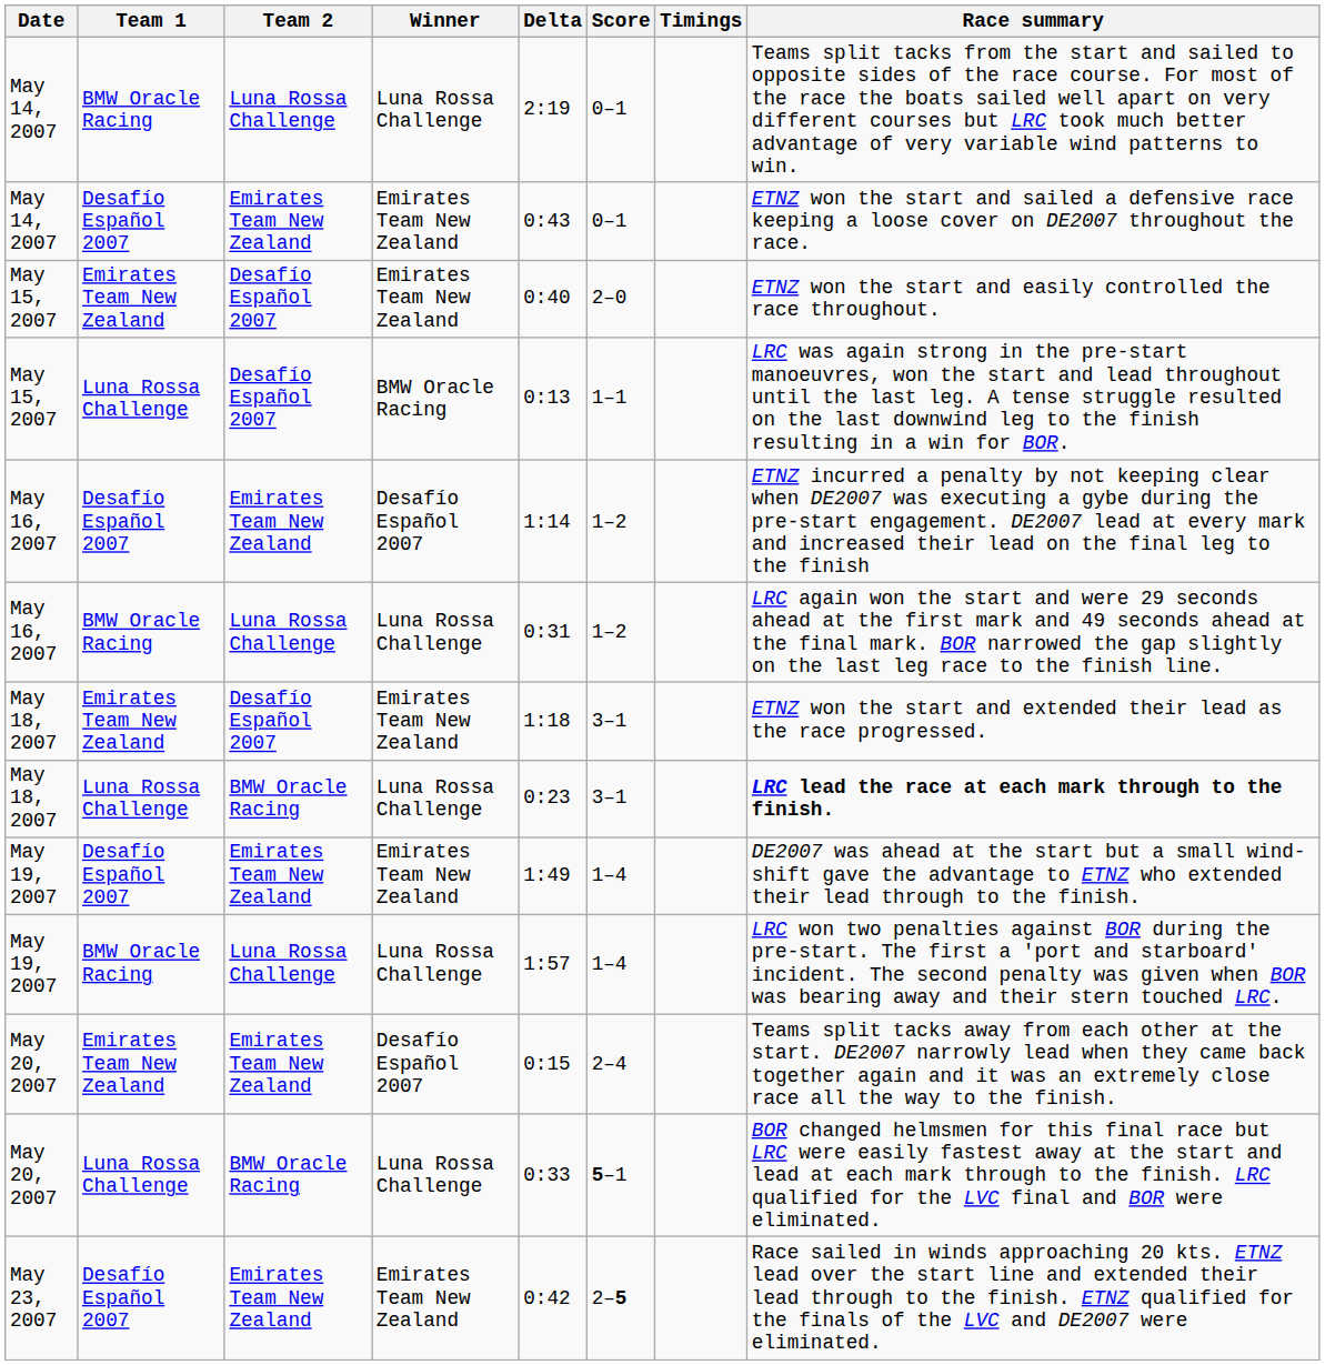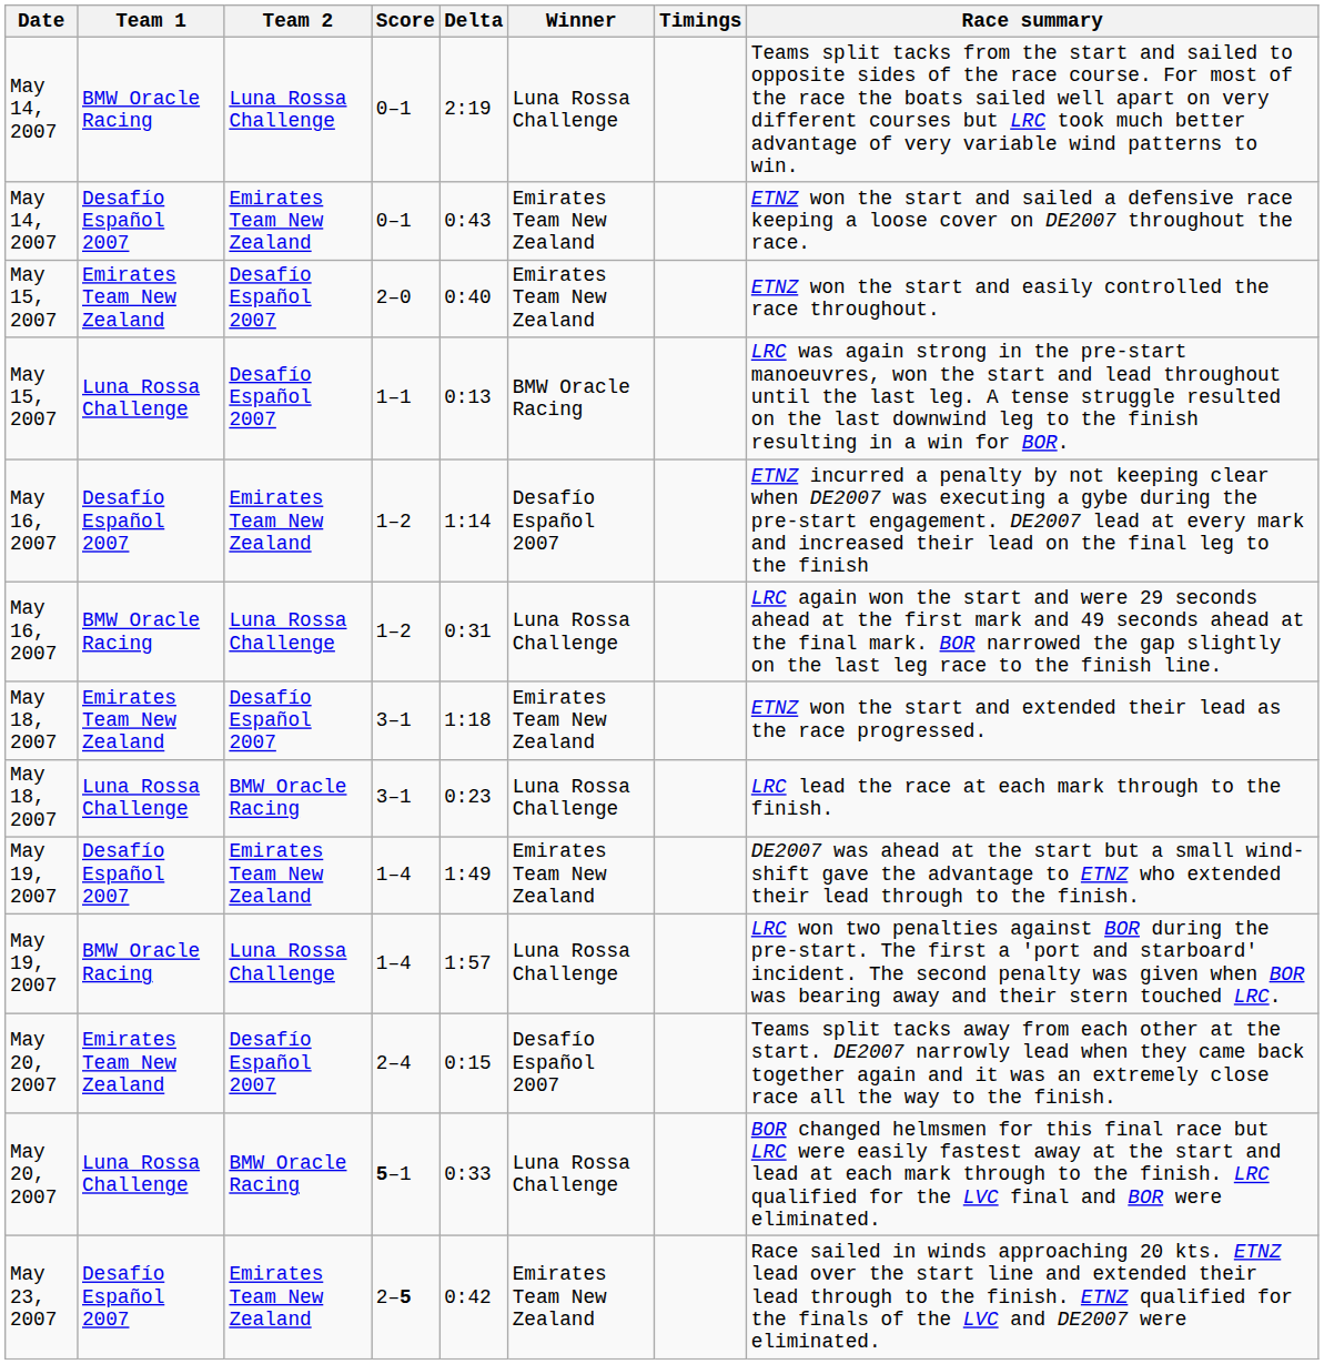 <table class="wikitable">
 <tr>
 <th>Date</th>
 <th>Team 1 </th>
 <th>Team 2 </th>
+<th>Score</th>
+<th>Delta</th>
 <th>Winner</th>
-<th>Delta</th>
-<th>Score</th>
 <th>Timings</th>
 <th>Race summary</th>
 </tr>
 <tr>
 <td>May 14, 2007</td>
 <td><a href='#'>BMW Oracle Racing</a></td>
 <td><a href='#'>Luna Rossa Challenge</a></td>
+<td>0–1</td>
+<td>2:19</td>
 <td>Luna Rossa Challenge</td>
-<td>2:19</td>
-<td>0–1</td>
 <td></td>
 <td>Teams split tacks from the start and sailed to opposite sides of the race course.  For most of the race the boats sailed well apart on very different courses but <em><a href='#'>LRC</a></em> took much better advantage of very variable wind patterns to win.</td>
 </tr>
 <tr>
 <td>May 14, 2007</td>
 <td><a href='#'>Desafío Español 2007</a></td>
 <td><a href='#'>Emirates Team New Zealand</a></td>
+<td>0–1</td>
+<td>0:43</td>
 <td>Emirates Team New Zealand</td>
-<td>0:43</td>
-<td>0–1</td>
 <td></td>
 <td><em><a href='#'>ETNZ</a></em> won the start and sailed a defensive race keeping a loose cover on <em>DE2007</em> throughout the race.</td>
 </tr>
 <tr>
 <td>May 15, 2007</td>
 <td><a href='#'>Emirates Team New Zealand</a></td>
 <td><a href='#'>Desafío Español 2007</a></td>
+<td>2–0</td>
+<td>0:40</td>
 <td>Emirates Team New Zealand</td>
-<td>0:40</td>
-<td>2–0</td>
 <td></td>
 <td><em><a href='#'>ETNZ</a></em> won the start and easily controlled the race throughout.</td>
 </tr>
 <tr>
 <td>May 15, 2007</td>
 <td><a href='#'>Luna Rossa Challenge</a></td>
 <td><a href='#'>Desafío Español 2007</a></td>
+<td>1–1</td>
+<td>0:13</td>
 <td>BMW Oracle Racing</td>
-<td>0:13</td>
-<td>1–1</td>
 <td></td>
 <td><em><a href='#'>LRC</a></em> was again strong in the pre-start manoeuvres, won the start and lead throughout until the last leg. A tense struggle resulted on the last downwind leg to the finish resulting in a win for <em><a href='#'>BOR</a></em>.</td>
 </tr>
 <tr>
 <td>May 16, 2007</td>
 <td><a href='#'>Desafío Español 2007</a></td>
 <td><a href='#'>Emirates Team New Zealand</a></td>
+<td>1–2</td>
+<td>1:14</td>
 <td>Desafío Español 2007</td>
-<td>1:14</td>
-<td>1–2</td>
 <td></td>
 <td><em><a href='#'>ETNZ</a></em> incurred a penalty by not keeping clear when <em>DE2007</em> was executing a gybe during the pre-start engagement.  <em>DE2007</em> lead at every mark and increased their lead on the final leg to the finish</td>
 </tr>
 <tr>
 <td>May 16, 2007</td>
 <td><a href='#'>BMW Oracle Racing</a></td>
 <td><a href='#'>Luna Rossa Challenge</a></td>
+<td>1–2</td>
+<td>0:31</td>
 <td>Luna Rossa Challenge</td>
-<td>0:31</td>
-<td>1–2</td>
 <td></td>
 <td><em><a href='#'>LRC</a></em> again won the start and were 29 seconds ahead at the first mark and 49 seconds ahead at the final mark. <em><a href='#'>BOR</a></em> narrowed the gap slightly on the last leg race to the finish line.</td>
 </tr>
 <tr>
 <td>May 18, 2007</td>
 <td><a href='#'>Emirates Team New Zealand</a></td>
 <td><a href='#'>Desafío Español 2007</a></td>
+<td>3–1</td>
+<td>1:18</td>
 <td>Emirates Team New Zealand</td>
-<td>1:18</td>
-<td>3–1</td>
 <td></td>
 <td><em><a href='#'>ETNZ</a></em> won the start and extended their lead as the race progressed.</td>
 </tr>
 <tr>
 <td>May 18, 2007</td>
 <td><a href='#'>Luna Rossa Challenge</a></td>
 <td><a href='#'>BMW Oracle Racing</a></td>
+<td>3–1</td>
+<td>0:23</td>
 <td>Luna Rossa Challenge</td>
-<td>0:23</td>
-<td>3–1</td>
 <td></td>
-<td><strong><em><a href='#'>LRC</a></em> lead the race at each mark through to the finish.</strong></td>
+<td><em><a href='#'>LRC</a></em> lead the race at each mark through to the finish.</td>
 </tr>
 <tr>
 <td>May 19, 2007</td>
 <td><a href='#'>Desafío Español 2007</a></td>
 <td><a href='#'>Emirates Team New Zealand</a></td>
+<td>1–4</td>
+<td>1:49</td>
 <td>Emirates Team New Zealand</td>
-<td>1:49</td>
-<td>1–4</td>
 <td></td>
 <td><em>DE2007</em> was ahead at the start but a small wind-shift gave the advantage to <em><a href='#'>ETNZ</a></em> who extended their lead through to the finish.</td>
 </tr>
 <tr>
 <td>May 19, 2007</td>
 <td><a href='#'>BMW Oracle Racing</a></td>
 <td><a href='#'>Luna Rossa Challenge</a></td>
+<td>1–4</td>
+<td>1:57</td>
 <td>Luna Rossa Challenge</td>
-<td>1:57</td>
-<td>1–4</td>
 <td></td>
 <td><em><a href='#'>LRC</a></em> won two penalties against <em><a href='#'>BOR</a></em> during the pre-start. The first a 'port and starboard' incident.  The second penalty was given when <em><a href='#'>BOR</a></em> was bearing away and their stern touched <em><a href='#'>LRC</a></em>.</td>
 </tr>
 <tr>
 <td>May 20, 2007</td>
 <td><a href='#'>Emirates Team New Zealand</a></td>
-<td><a href='#'>Emirates Team New Zealand</a></td>
+<td><a href='#'>Desafío Español 2007</a></td>
+<td>2–4</td>
+<td>0:15</td>
 <td>Desafío Español 2007</td>
-<td>0:15</td>
-<td>2–4</td>
 <td></td>
 <td>Teams split tacks away from each other at the start. <em>DE2007</em> narrowly lead when they came back together again and it was an extremely close race all the way to the finish.</td>
 </tr>
 <tr>
 <td>May 20, 2007</td>
 <td><a href='#'>Luna Rossa Challenge</a></td>
 <td><a href='#'>BMW Oracle Racing</a></td>
+<td><strong>5</strong>–1</td>
+<td>0:33</td>
 <td>Luna Rossa Challenge</td>
-<td>0:33</td>
-<td><strong>5</strong>–1</td>
 <td></td>
 <td><em><a href='#'>BOR</a></em> changed helmsmen for this final race but <em><a href='#'>LRC</a></em> were easily fastest away at the start and lead at each mark through to the finish. <em><a href='#'>LRC</a></em> qualified for the <em><a href='#'>LVC</a></em> final and <em><a href='#'>BOR</a></em> were eliminated.</td>
 </tr>
 <tr>
 <td>May 23, 2007</td>
 <td><a href='#'>Desafío Español 2007</a></td>
 <td><a href='#'>Emirates Team New Zealand</a></td>
+<td>2–<strong>5</strong></td>
+<td>0:42</td>
 <td>Emirates Team New Zealand</td>
-<td>0:42</td>
-<td>2–<strong>5</strong></td>
 <td></td>
 <td>Race sailed in winds approaching 20 kts.  <em><a href='#'>ETNZ</a></em> lead over the start line and extended their lead through to the finish. <em><a href='#'>ETNZ</a></em> qualified for the finals of the <em><a href='#'>LVC</a></em> and <em>DE2007</em> were eliminated.</td>
 </tr>
 </table>
